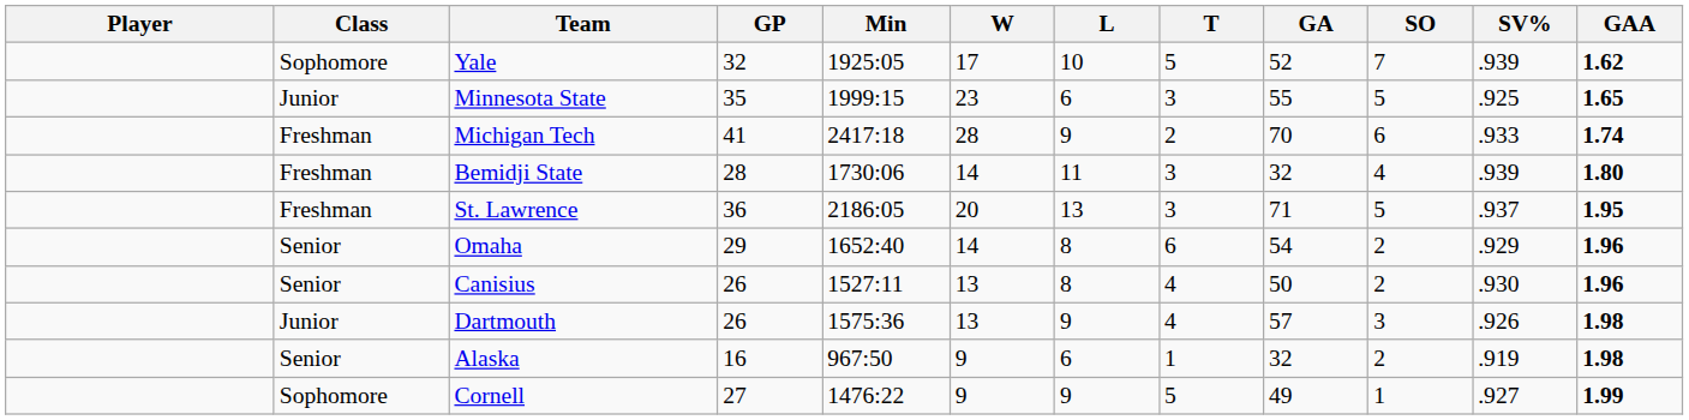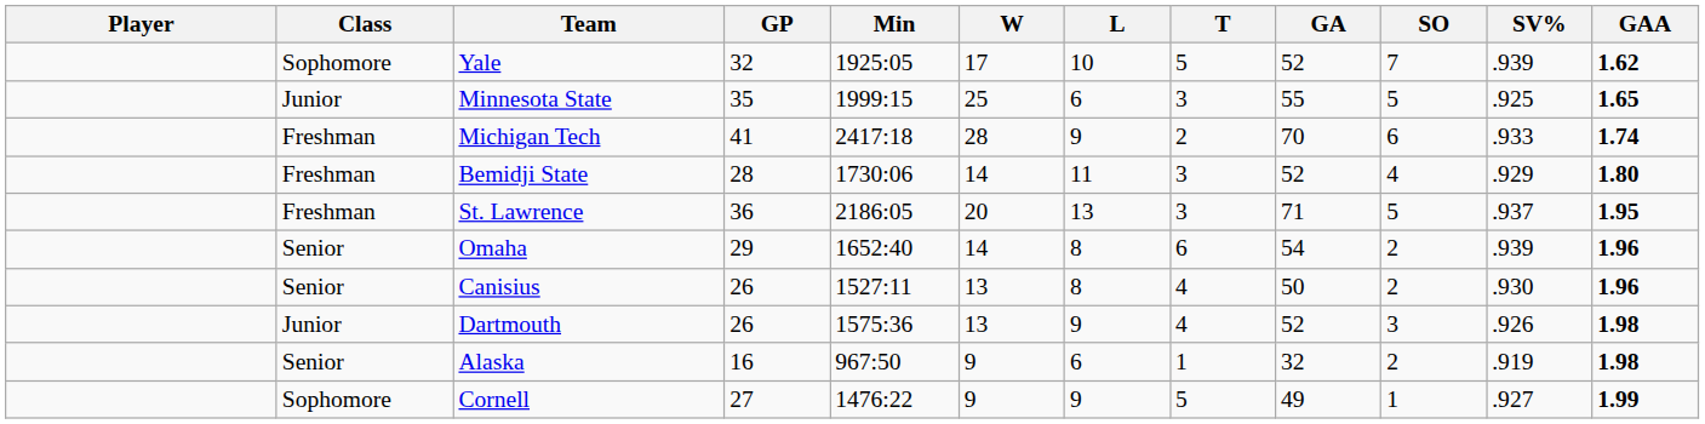 <table class="wikitable sortable">
 <tr>
 <th style="width: 11em;">Player</th>
 <th style="width: 7em;">Class</th>
 <th style="width: 11em;">Team</th>
 <th style="width: 4em;">GP</th>
 <th style="width: 5em;">Min</th>
 <th style="width: 4em;">W</th>
 <th style="width: 4em;">L</th>
 <th style="width: 4em;">T</th>
 <th style="width: 4em;">GA</th>
 <th style="width: 4em;">SO</th>
 <th style="width: 4em;">SV%</th>
 <th style="width: 4em;">GAA</th>
 </tr>
 <tr>
 <td></td>
 <td>Sophomore</td>
 <td><a href='#'>Yale</a></td>
 <td>32</td>
 <td>1925:05</td>
 <td>17</td>
 <td>10</td>
 <td>5</td>
 <td>52</td>
 <td>7</td>
 <td>.939</td>
 <td><strong>1.62</strong></td>
 </tr>
 <tr>
 <td></td>
 <td>Junior</td>
 <td><a href='#'>Minnesota State</a></td>
 <td>35</td>
 <td>1999:15</td>
-<td>23</td>
+<td>25</td>
 <td>6</td>
 <td>3</td>
 <td>55</td>
 <td>5</td>
 <td>.925</td>
 <td><strong>1.65</strong></td>
 </tr>
 <tr>
 <td></td>
 <td>Freshman</td>
 <td><a href='#'>Michigan Tech</a></td>
 <td>41</td>
 <td>2417:18</td>
 <td>28</td>
 <td>9</td>
 <td>2</td>
 <td>70</td>
 <td>6</td>
 <td>.933</td>
 <td><strong>1.74</strong></td>
 </tr>
 <tr>
 <td></td>
 <td>Freshman</td>
 <td><a href='#'>Bemidji State</a></td>
 <td>28</td>
 <td>1730:06</td>
 <td>14</td>
 <td>11</td>
 <td>3</td>
-<td>32</td>
+<td>52</td>
 <td>4</td>
-<td>.939</td>
+<td>.929</td>
 <td><strong>1.80</strong></td>
 </tr>
 <tr>
 <td></td>
 <td>Freshman</td>
 <td><a href='#'>St. Lawrence</a></td>
 <td>36</td>
 <td>2186:05</td>
 <td>20</td>
 <td>13</td>
 <td>3</td>
 <td>71</td>
 <td>5</td>
 <td>.937</td>
 <td><strong>1.95</strong></td>
 </tr>
 <tr>
 <td></td>
 <td>Senior</td>
 <td><a href='#'>Omaha</a></td>
 <td>29</td>
 <td>1652:40</td>
 <td>14</td>
 <td>8</td>
 <td>6</td>
 <td>54</td>
 <td>2</td>
-<td>.929</td>
+<td>.939</td>
 <td><strong>1.96</strong></td>
 </tr>
 <tr>
 <td></td>
 <td>Senior</td>
 <td><a href='#'>Canisius</a></td>
 <td>26</td>
 <td>1527:11</td>
 <td>13</td>
 <td>8</td>
 <td>4</td>
 <td>50</td>
 <td>2</td>
 <td>.930</td>
 <td><strong>1.96</strong></td>
 </tr>
 <tr>
 <td></td>
 <td>Junior</td>
 <td><a href='#'>Dartmouth</a></td>
 <td>26</td>
 <td>1575:36</td>
 <td>13</td>
 <td>9</td>
 <td>4</td>
-<td>57</td>
+<td>52</td>
 <td>3</td>
 <td>.926</td>
 <td><strong>1.98</strong></td>
 </tr>
 <tr>
 <td></td>
 <td>Senior</td>
 <td><a href='#'>Alaska</a></td>
 <td>16</td>
 <td>967:50</td>
 <td>9</td>
 <td>6</td>
 <td>1</td>
 <td>32</td>
 <td>2</td>
 <td>.919</td>
 <td><strong>1.98</strong></td>
 </tr>
 <tr>
 <td></td>
 <td>Sophomore</td>
 <td><a href='#'>Cornell</a></td>
 <td>27</td>
 <td>1476:22</td>
 <td>9</td>
 <td>9</td>
 <td>5</td>
 <td>49</td>
 <td>1</td>
 <td>.927</td>
 <td><strong>1.99</strong></td>
 </tr>
 </table>
